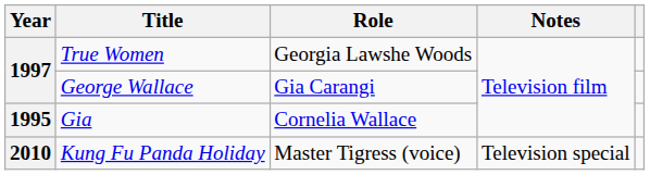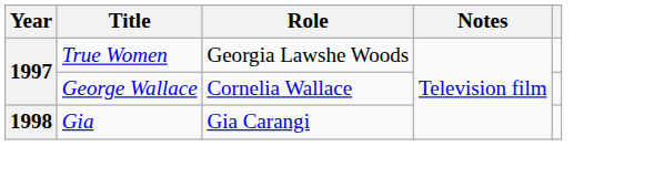 <table class="wikitable plainrowheaders sortable" style="margin-right: 0;">
 <tr>
 <th scope="col">Year</th>
 <th scope="col">Title</th>
 <th scope="col">Role</th>
 <th scope="col" class="unsortable">Notes</th>
 <th scope="col" class="unsortable"></th>
 </tr>
 <tr>
 <th scope="row" rowspan=2>1997</th>
 <td><em><a href='#'>True Women</a></em></td>
 <td>Georgia Lawshe Woods</td>
 <td rowspan=3><a href='#'>Television film</a></td>
 <td style="text-align:center;"></td>
 </tr>
 <tr>
 <td><em><a href='#'>George Wallace</a></em></td>
-<td><a href='#'>Gia Carangi</a></td>
-<td style="text-align:center;"></td>
-</tr>
-<tr>
-<th scope="row">1995</th>
-<td><em><a href='#'>Gia</a></em></td>
 <td><a href='#'>Cornelia Wallace</a></td>
 <td style="text-align:center;"></td>
 </tr>
 <tr>
-<th scope="row">2010</th>
-<td><em><a href='#'>Kung Fu Panda Holiday</a></em></td>
-<td>Master Tigress (voice)</td>
-<td>Television special</td>
+<th scope="row">1998</th>
+<td><em><a href='#'>Gia</a></em></td>
+<td><a href='#'>Gia Carangi</a></td>
 <td style="text-align:center;"></td>
 </tr>
 </table>
